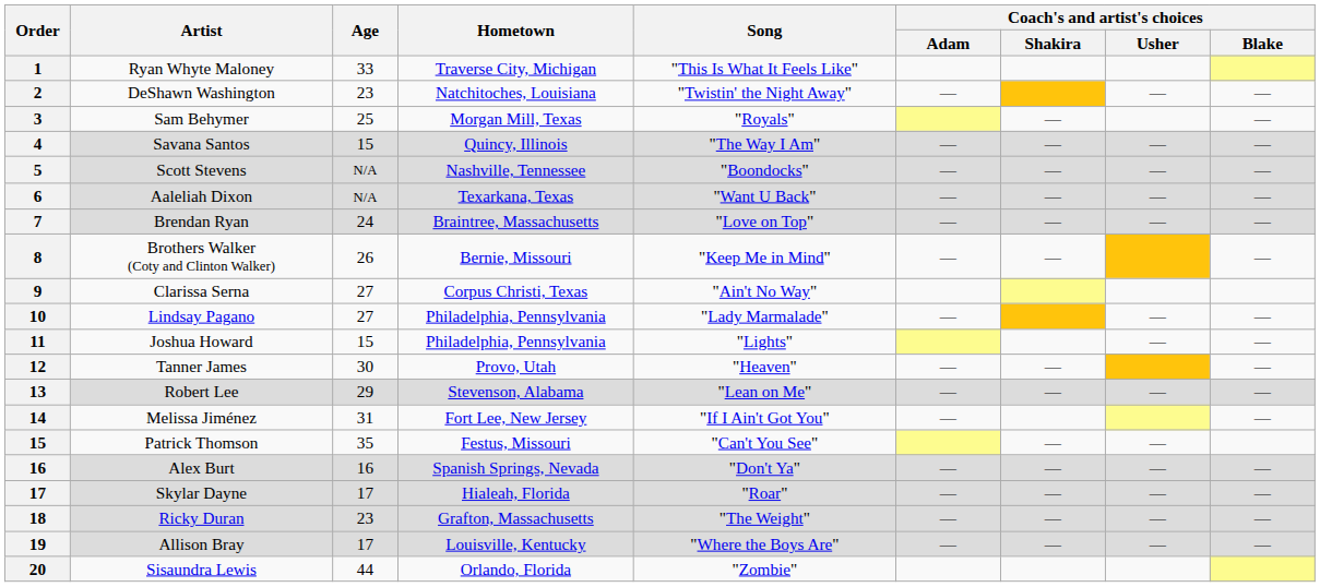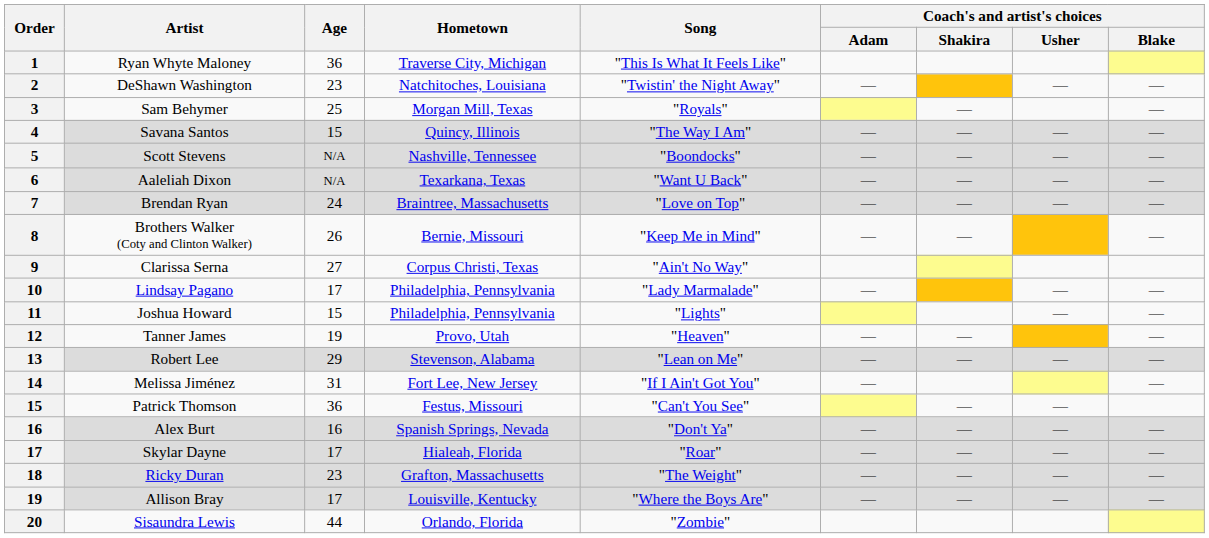 <table class="wikitable" style="text-align:center; line-height:17px; width:100%;">
 <tr>
 <th scope="col" rowspan="2" style="width:05%;">Order</th>
 <th scope="col" rowspan="2" style="width:20%;">Artist</th>
 <th scope="col" rowspan="2" style="width:05%;">Age</th>
 <th scope="col" rowspan="2" style="width:18%;">Hometown</th>
 <th scope="col" rowspan="2" style="width:20%;">Song</th>
 <th scope="col" colspan="4" style="width:32%;">Coach's and artist's choices</th>
 </tr>
 <tr>
 <th style="width:08%;">Adam</th>
 <th style="width:08%;">Shakira</th>
 <th style="width:08%;">Usher</th>
 <th style="width:08%;">Blake</th>
 </tr>
 <tr>
 <th>1</th>
 <td>Ryan Whyte Maloney</td>
-<td>33</td>
+<td>36</td>
 <td><a href='#'>Traverse City, Michigan</a></td>
 <td>"<a href='#'>This Is What It Feels Like</a>"</td>
 <td><strong></strong></td>
 <td><strong></strong></td>
 <td><strong></strong></td>
 <td style="background:#fdfc8f;"><strong></strong></td>
 </tr>
 <tr>
 <th>2</th>
 <td>DeShawn Washington</td>
 <td>23</td>
 <td><a href='#'>Natchitoches, Louisiana</a></td>
 <td>"<a href='#'>Twistin' the Night Away</a>"</td>
 <td>—</td>
 <td style="background:#FFC40C;"><strong></strong></td>
 <td>—</td>
 <td>—</td>
 </tr>
 <tr>
 <th>3</th>
 <td>Sam Behymer</td>
 <td>25</td>
 <td><a href='#'>Morgan Mill, Texas</a></td>
 <td>"<a href='#'>Royals</a>"</td>
 <td style="background:#fdfc8f;"><strong></strong></td>
 <td>—</td>
 <td><strong></strong></td>
 <td>—</td>
 </tr>
 <tr>
 <th>4</th>
 <td style="background:#DCDCDC;">Savana Santos</td>
 <td style="background:#DCDCDC;">15</td>
 <td style="background:#DCDCDC;"><a href='#'>Quincy, Illinois</a></td>
 <td style="background:#DCDCDC;">"<a href='#'>The Way I Am</a>"</td>
 <td style="background:#DCDCDC;">—</td>
 <td style="background:#DCDCDC;">—</td>
 <td style="background:#DCDCDC;">—</td>
 <td style="background:#DCDCDC;">—</td>
 </tr>
 <tr>
 <th>5</th>
 <td style="background:#DCDCDC;">Scott Stevens</td>
 <td style="background:#DCDCDC;"><small>N/A</small></td>
 <td style="background:#DCDCDC;"><a href='#'>Nashville, Tennessee</a></td>
 <td style="background:#DCDCDC;">"<a href='#'>Boondocks</a>"</td>
 <td style="background:#DCDCDC;">—</td>
 <td style="background:#DCDCDC;">—</td>
 <td style="background:#DCDCDC;">—</td>
 <td style="background:#DCDCDC;">—</td>
 </tr>
 <tr>
 <th>6</th>
 <td style="background:#DCDCDC;">Aaleliah Dixon</td>
 <td style="background:#DCDCDC;"><small>N/A</small></td>
 <td style="background:#DCDCDC;"><a href='#'>Texarkana, Texas</a></td>
 <td style="background:#DCDCDC;">"<a href='#'>Want U Back</a>"</td>
 <td style="background:#DCDCDC;">—</td>
 <td style="background:#DCDCDC;">—</td>
 <td style="background:#DCDCDC;">—</td>
 <td style="background:#DCDCDC;">—</td>
 </tr>
 <tr>
 <th>7</th>
 <td style="background:#DCDCDC;">Brendan Ryan</td>
 <td style="background:#DCDCDC;">24</td>
 <td style="background:#DCDCDC;"><a href='#'>Braintree, Massachusetts</a></td>
 <td style="background:#DCDCDC;">"<a href='#'>Love on Top</a>"</td>
 <td style="background:#DCDCDC;">—</td>
 <td style="background:#DCDCDC;">—</td>
 <td style="background:#DCDCDC;">—</td>
 <td style="background:#DCDCDC;">—</td>
 </tr>
 <tr>
 <th>8</th>
 <td>Brothers Walker <br><small>(Coty and Clinton Walker)</small></td>
 <td>26</td>
 <td><a href='#'>Bernie, Missouri</a></td>
 <td>"<a href='#'>Keep Me in Mind</a>"</td>
 <td>—</td>
 <td>—</td>
 <td style="background:#FFC40C;"><strong></strong></td>
 <td>—</td>
 </tr>
 <tr>
 <th>9</th>
 <td>Clarissa Serna</td>
 <td>27</td>
 <td><a href='#'>Corpus Christi, Texas</a></td>
 <td>"<a href='#'>Ain't No Way</a>"</td>
 <td><strong></strong></td>
 <td style="background:#fdfc8f;"><strong></strong></td>
 <td><strong></strong></td>
 <td><strong></strong></td>
 </tr>
 <tr>
 <th>10</th>
 <td><a href='#'>Lindsay Pagano</a></td>
-<td>27</td>
+<td>17</td>
 <td><a href='#'>Philadelphia, Pennsylvania</a></td>
 <td>"<a href='#'>Lady Marmalade</a>"</td>
 <td>—</td>
 <td style="background:#FFC40C;"><strong></strong></td>
 <td>—</td>
 <td>—</td>
 </tr>
 <tr>
 <th>11</th>
 <td>Joshua Howard</td>
 <td>15</td>
 <td><a href='#'>Philadelphia, Pennsylvania</a></td>
 <td>"<a href='#'>Lights</a>"</td>
 <td style="background:#fdfc8f;"><strong></strong></td>
 <td><strong></strong></td>
 <td>—</td>
 <td>—</td>
 </tr>
 <tr>
 <th>12</th>
 <td>Tanner James</td>
-<td>30</td>
+<td>19</td>
 <td><a href='#'>Provo, Utah</a></td>
 <td>"<a href='#'>Heaven</a>"</td>
 <td>—</td>
 <td>—</td>
 <td style="background:#FFC40C;"><strong></strong></td>
 <td>—</td>
 </tr>
 <tr>
 <th>13</th>
 <td style="background:#DCDCDC;">Robert Lee</td>
 <td style="background:#DCDCDC;">29</td>
 <td style="background:#DCDCDC;"><a href='#'>Stevenson, Alabama</a></td>
 <td style="background:#DCDCDC;">"<a href='#'>Lean on Me</a>"</td>
 <td style="background:#DCDCDC;">—</td>
 <td style="background:#DCDCDC;">—</td>
 <td style="background:#DCDCDC;">—</td>
 <td style="background:#DCDCDC;">—</td>
 </tr>
 <tr>
 <th>14</th>
 <td>Melissa Jiménez</td>
 <td>31</td>
 <td><a href='#'>Fort Lee, New Jersey</a></td>
 <td>"<a href='#'>If I Ain't Got You</a>"</td>
 <td>—</td>
 <td><strong></strong></td>
 <td style="background:#fdfc8f;"><strong></strong></td>
 <td>—</td>
 </tr>
 <tr>
 <th>15</th>
 <td>Patrick Thomson</td>
-<td>35</td>
+<td>36</td>
 <td><a href='#'>Festus, Missouri</a></td>
 <td>"<a href='#'>Can't You See</a>"</td>
 <td style="background:#fdfc8f;"><strong></strong></td>
 <td>—</td>
 <td>—</td>
 <td><strong></strong></td>
 </tr>
 <tr>
 <th>16</th>
 <td style="background:#DCDCDC;">Alex Burt</td>
 <td style="background:#DCDCDC;">16</td>
 <td style="background:#DCDCDC;"><a href='#'>Spanish Springs, Nevada</a></td>
 <td style="background:#DCDCDC;">"<a href='#'>Don't Ya</a>"</td>
 <td style="background:#DCDCDC;">—</td>
 <td style="background:#DCDCDC;">—</td>
 <td style="background:#DCDCDC;">—</td>
 <td style="background:#DCDCDC;">—</td>
 </tr>
 <tr>
 <th>17</th>
 <td style="background:#DCDCDC;">Skylar Dayne</td>
 <td style="background:#DCDCDC;">17</td>
 <td style="background:#DCDCDC;"><a href='#'>Hialeah, Florida</a></td>
 <td style="background:#DCDCDC;">"<a href='#'>Roar</a>"</td>
 <td style="background:#DCDCDC;">—</td>
 <td style="background:#DCDCDC;">—</td>
 <td style="background:#DCDCDC;">—</td>
 <td style="background:#DCDCDC;">—</td>
 </tr>
 <tr>
 <th>18</th>
 <td style="background:#DCDCDC;"><a href='#'>Ricky Duran</a></td>
 <td style="background:#DCDCDC;">23</td>
 <td style="background:#DCDCDC;"><a href='#'>Grafton, Massachusetts</a></td>
 <td style="background:#DCDCDC;">"<a href='#'>The Weight</a>"</td>
 <td style="background:#DCDCDC;">—</td>
 <td style="background:#DCDCDC;">—</td>
 <td style="background:#DCDCDC;">—</td>
 <td style="background:#DCDCDC;">—</td>
 </tr>
 <tr>
 <th>19</th>
 <td style="background:#DCDCDC;">Allison Bray</td>
 <td style="background:#DCDCDC;">17</td>
 <td style="background:#DCDCDC;"><a href='#'>Louisville, Kentucky</a></td>
 <td style="background:#DCDCDC;">"<a href='#'>Where the Boys Are</a>"</td>
 <td style="background:#DCDCDC;">—</td>
 <td style="background:#DCDCDC;">—</td>
 <td style="background:#DCDCDC;">—</td>
 <td style="background:#DCDCDC;">—</td>
 </tr>
 <tr>
 <th>20</th>
 <td><a href='#'>Sisaundra Lewis</a></td>
 <td>44</td>
 <td><a href='#'>Orlando, Florida</a></td>
 <td>"<a href='#'>Zombie</a>"</td>
 <td><strong></strong></td>
 <td><strong></strong></td>
 <td><strong></strong></td>
 <td style="background:#fdfc8f;"><strong></strong></td>
 </tr>
 </table>
